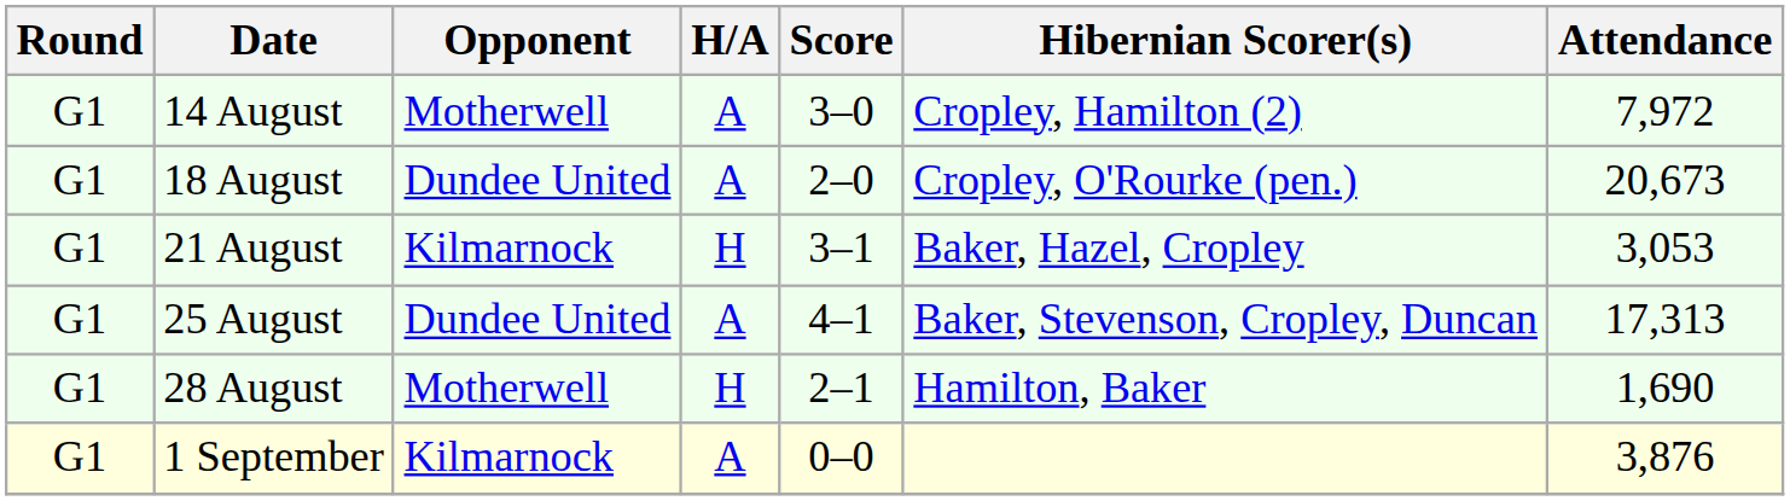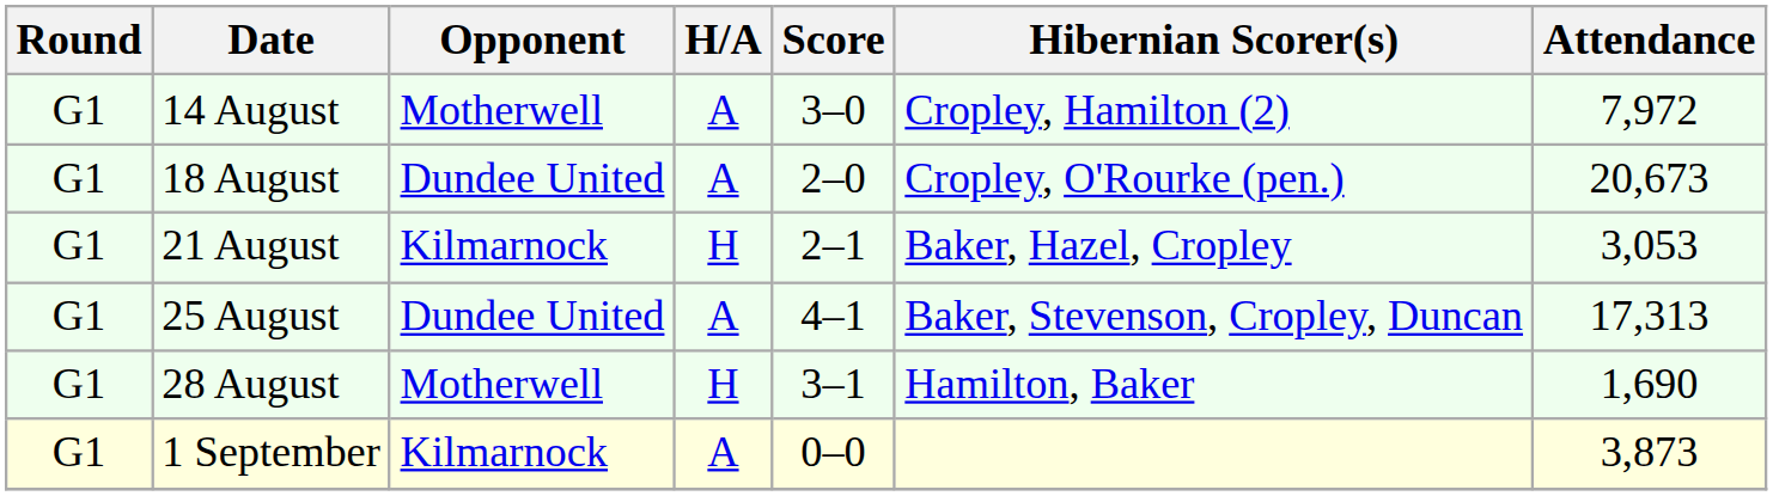 <table class="wikitable" style="text-align:center">
 <tr>
 <th>Round</th>
 <th>Date</th>
 <th>Opponent</th>
 <th>H/A</th>
 <th>Score</th>
 <th>Hibernian Scorer(s)</th>
 <th>Attendance</th>
 </tr>
 <tr bgcolor=#EEFFEE>
 <td>G1</td>
 <td align=left>14 August</td>
 <td align=left><a href='#'>Motherwell</a></td>
 <td><a href='#'>A</a></td>
 <td>3–0</td>
 <td align=left><a href='#'>Cropley</a>, <a href='#'>Hamilton (2)</a></td>
 <td>7,972</td>
 </tr>
 <tr bgcolor=#EEFFEE>
 <td>G1</td>
 <td align=left>18 August</td>
 <td align=left><a href='#'>Dundee United</a></td>
 <td><a href='#'>A</a></td>
 <td>2–0</td>
 <td align=left><a href='#'>Cropley</a>, <a href='#'>O'Rourke (pen.)</a></td>
 <td>20,673</td>
 </tr>
 <tr bgcolor=#EEFFEE>
 <td>G1</td>
 <td align=left>21 August</td>
 <td align=left><a href='#'>Kilmarnock</a></td>
 <td><a href='#'>H</a></td>
-<td>3–1</td>
+<td>2–1</td>
 <td align=left><a href='#'>Baker</a>, <a href='#'>Hazel</a>, <a href='#'>Cropley</a></td>
 <td>3,053</td>
 </tr>
 <tr bgcolor=#EEFFEE>
 <td>G1</td>
 <td align=left>25 August</td>
 <td align=left><a href='#'>Dundee United</a></td>
 <td><a href='#'>A</a></td>
 <td>4–1</td>
 <td align=left><a href='#'>Baker</a>, <a href='#'>Stevenson</a>, <a href='#'>Cropley</a>, <a href='#'>Duncan</a></td>
 <td>17,313</td>
 </tr>
 <tr bgcolor=#EEFFEE>
 <td>G1</td>
 <td align=left>28 August</td>
 <td align=left><a href='#'>Motherwell</a></td>
 <td><a href='#'>H</a></td>
-<td>2–1</td>
+<td>3–1</td>
 <td align=left><a href='#'>Hamilton</a>, <a href='#'>Baker</a></td>
 <td>1,690</td>
 </tr>
 <tr bgcolor=#FFFFDD>
 <td>G1</td>
 <td align=left>1 September</td>
 <td align=left><a href='#'>Kilmarnock</a></td>
 <td><a href='#'>A</a></td>
 <td>0–0</td>
 <td align=left></td>
-<td>3,876</td>
+<td>3,873</td>
 </tr>
 <tr>
 </tr>
 </table>
